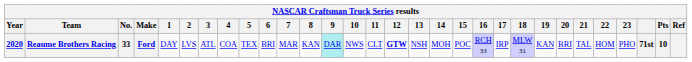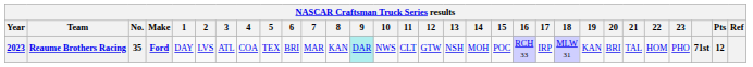 <table class="wikitable" style="text-align:center; font-size:75%">
 <tr>
 <th colspan=30><a href='#'>NASCAR Craftsman Truck Series</a> results</th>
 </tr>
 <tr>
 <th>Year</th>
 <th>Team</th>
 <th>No.</th>
 <th>Make</th>
 <th>1</th>
 <th>2</th>
 <th>3</th>
 <th>4</th>
 <th>5</th>
 <th>6</th>
 <th>7</th>
 <th>8</th>
 <th>9</th>
 <th>10</th>
 <th>11</th>
 <th>12</th>
 <th>13</th>
 <th>14</th>
 <th>15</th>
 <th>16</th>
 <th>17</th>
 <th>18</th>
 <th>19</th>
 <th>20</th>
 <th>21</th>
 <th>22</th>
 <th>23</th>
 <th></th>
 <th>Pts</th>
 <th>Ref</th>
 </tr>
 <tr>
-<th><a href='#'>2020</a></th>
+<th><a href='#'>2023</a></th>
 <th><a href='#'>Reaume Brothers Racing</a></th>
-<th>33</th>
+<th>35</th>
 <th><a href='#'>Ford</a></th>
 <td><a href='#'>DAY</a></td>
 <td><a href='#'>LVS</a></td>
 <td><a href='#'>ATL</a></td>
 <td><a href='#'>COA</a></td>
 <td><a href='#'>TEX</a></td>
 <td><a href='#'>BRI</a></td>
 <td><a href='#'>MAR</a></td>
 <td><a href='#'>KAN</a></td>
 <td style="background: paleturquoise;"><a href='#'>DAR</a></td>
 <td><a href='#'>NWS</a></td>
 <td><a href='#'>CLT</a></td>
-<td><strong><a href='#'>GTW</a></strong></td>
+<td><a href='#'>GTW</a></td>
 <td><a href='#'>NSH</a></td>
 <td><a href='#'>MOH</a></td>
 <td><a href='#'>POC</a></td>
 <td style="background:#CFCFFF;"><a href='#'>RCH</a><br><small>33</small></td>
 <td><a href='#'>IRP</a></td>
 <td style="background:#CFCFFF;"><a href='#'>MLW</a><br><small>31</small></td>
 <td><a href='#'>KAN</a></td>
 <td><a href='#'>BRI</a></td>
 <td><a href='#'>TAL</a></td>
 <td><a href='#'>HOM</a></td>
 <td><a href='#'>PHO</a></td>
 <th>71st</th>
-<th>10</th>
+<th>12</th>
 <th></th>
 </tr>
 </table>
